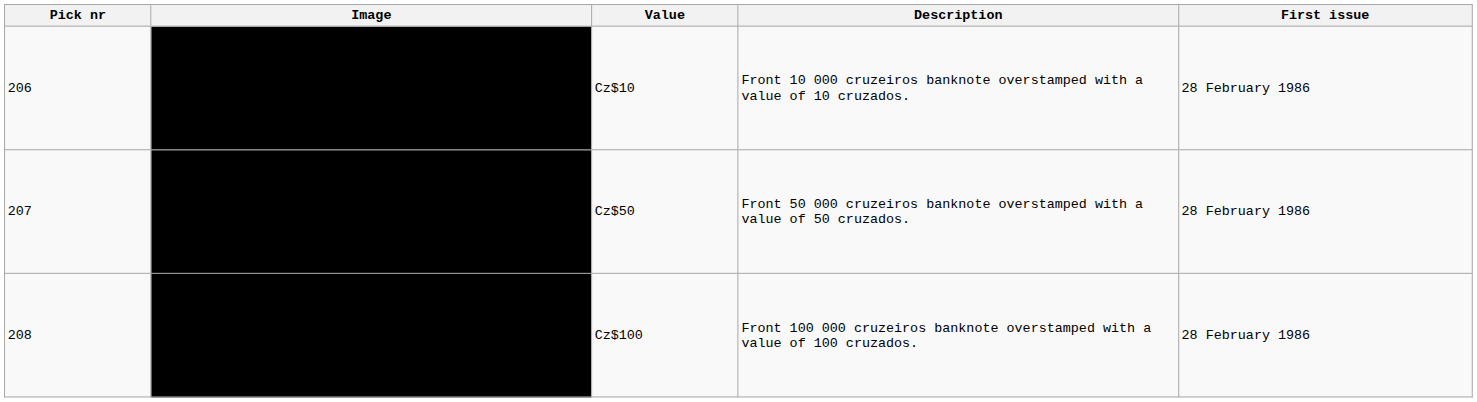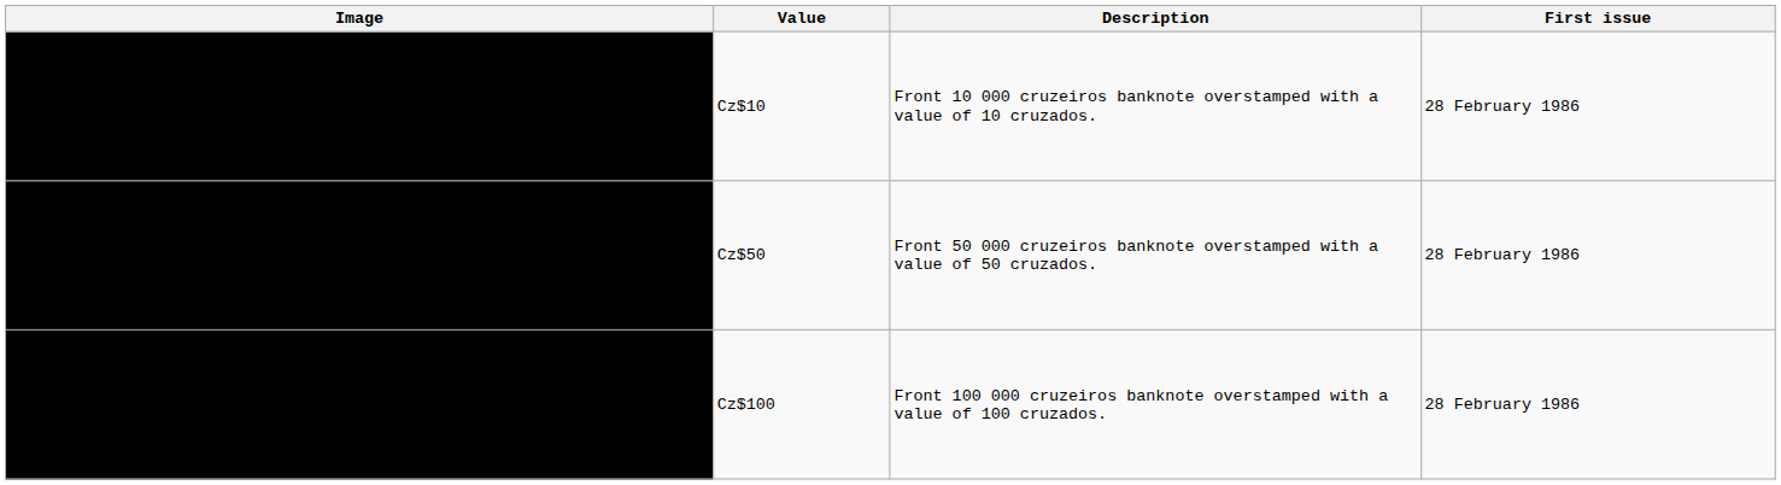 <table class="wikitable"  style="width:90%;">
 <tr colspan= "5">
-<th style="width:10%;">Pick nr</th>
 <th style="width:30%,">Image</th>
 <th Style="width:10%;">Value</th>
 <th style="width:30%;">Description</th>
 <th style="width:20%;">First issue</th>
 </tr>
 <tr colspan="5" style="text-align:left; height:120px;">
-<td>206</td>
 <td style="background:black;"></td>
 <td>Cz$10</td>
 <td>Front 10 000 cruzeiros banknote overstamped with a value of 10 cruzados.</td>
 <td>28 February 1986</td>
 </tr>
 <tr colspan="5" style="text-align:left; height:120px;">
-<td>207</td>
 <td style="background:black;"></td>
 <td>Cz$50</td>
 <td>Front 50 000 cruzeiros banknote overstamped with a value of 50 cruzados.</td>
 <td>28 February 1986</td>
 </tr>
 <tr colspan="5" style="text-align:left; height:120px;">
-<td>208</td>
 <td style="background:black;"></td>
 <td>Cz$100</td>
 <td>Front 100 000 cruzeiros banknote overstamped with a value of 100 cruzados.</td>
 <td>28 February 1986</td>
 </tr>
 </table>
